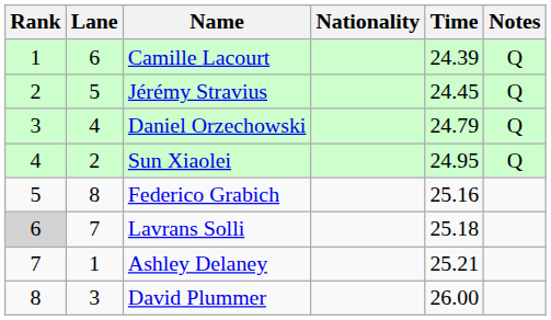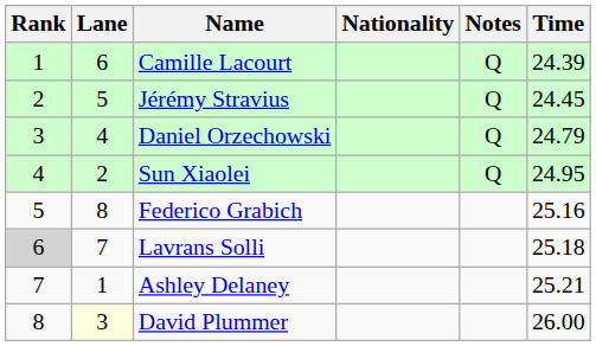 <table class="wikitable sortable" style="text-align:center">
 <tr>
 <th>Rank</th>
 <th>Lane</th>
 <th>Name</th>
 <th>Nationality</th>
+<th>Notes</th>
 <th>Time</th>
-<th>Notes</th>
 </tr>
 <tr bgcolor=ccffcc>
 <td>1</td>
 <td>6</td>
 <td align=left><a href='#'>Camille Lacourt</a></td>
 <td align=left></td>
+<td>Q</td>
 <td>24.39</td>
-<td>Q</td>
 </tr>
 <tr bgcolor=ccffcc>
 <td>2</td>
 <td>5</td>
 <td align=left><a href='#'>Jérémy Stravius</a></td>
 <td align=left></td>
+<td>Q</td>
 <td>24.45</td>
-<td>Q</td>
 </tr>
 <tr bgcolor=ccffcc>
 <td>3</td>
 <td>4</td>
 <td align=left><a href='#'>Daniel Orzechowski</a></td>
 <td align=left></td>
+<td>Q</td>
 <td>24.79</td>
-<td>Q</td>
 </tr>
 <tr bgcolor=ccffcc>
 <td>4</td>
 <td>2</td>
 <td align=left><a href='#'>Sun Xiaolei</a></td>
 <td align=left></td>
+<td>Q</td>
 <td>24.95</td>
-<td>Q</td>
 </tr>
 <tr>
 <td>5</td>
 <td>8</td>
 <td align=left><a href='#'>Federico Grabich</a></td>
 <td align=left></td>
+<td></td>
 <td>25.16</td>
-<td></td>
 </tr>
 <tr>
 <td style="background: lightgrey;">6</td>
 <td>7</td>
 <td align=left><a href='#'>Lavrans Solli</a></td>
 <td align=left></td>
+<td></td>
 <td>25.18</td>
-<td></td>
 </tr>
 <tr>
 <td>7</td>
 <td>1</td>
 <td align=left><a href='#'>Ashley Delaney</a></td>
 <td align=left></td>
+<td></td>
 <td>25.21</td>
-<td></td>
 </tr>
 <tr>
 <td>8</td>
-<td>3</td>
+<td style="background: lightyellow;">3</td>
 <td align=left><a href='#'>David Plummer</a></td>
 <td align=left></td>
+<td></td>
 <td>26.00</td>
-<td></td>
 </tr>
 </table>
